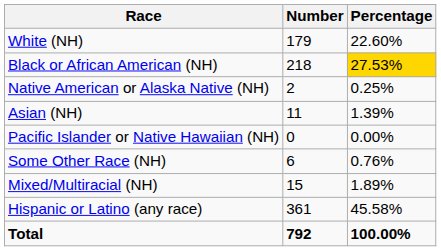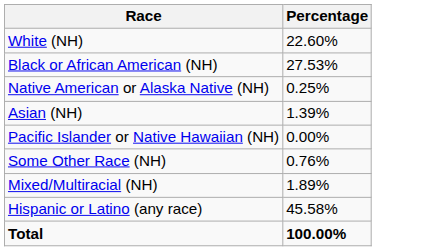 <table class="wikitable">
 <tr>
 <th>Race</th>
-<th>Number</th>
 <th>Percentage</th>
 </tr>
 <tr>
 <td><a href='#'>White</a> (NH)</td>
-<td>179</td>
 <td>22.60%</td>
 </tr>
 <tr>
 <td><a href='#'>Black or African American</a> (NH)</td>
-<td>218</td>
-<td style="background: gold;">27.53%</td>
+<td>27.53%</td>
 </tr>
 <tr>
 <td><a href='#'>Native American</a> or <a href='#'>Alaska Native</a> (NH)</td>
-<td>2</td>
 <td>0.25%</td>
 </tr>
 <tr>
 <td><a href='#'>Asian</a> (NH)</td>
-<td>11</td>
 <td>1.39%</td>
 </tr>
 <tr>
 <td><a href='#'>Pacific Islander</a> or <a href='#'>Native Hawaiian</a> (NH)</td>
-<td>0</td>
 <td>0.00%</td>
 </tr>
 <tr>
 <td><a href='#'>Some Other Race</a> (NH)</td>
-<td>6</td>
 <td>0.76%</td>
 </tr>
 <tr>
 <td><a href='#'>Mixed/Multiracial</a> (NH)</td>
-<td>15</td>
 <td>1.89%</td>
 </tr>
 <tr>
 <td><a href='#'>Hispanic or Latino</a> (any race)</td>
-<td>361</td>
 <td>45.58%</td>
 </tr>
 <tr>
 <td><strong>Total</strong></td>
-<td><strong>792</strong></td>
 <td><strong>100.00%</strong></td>
 </tr>
 </table>
